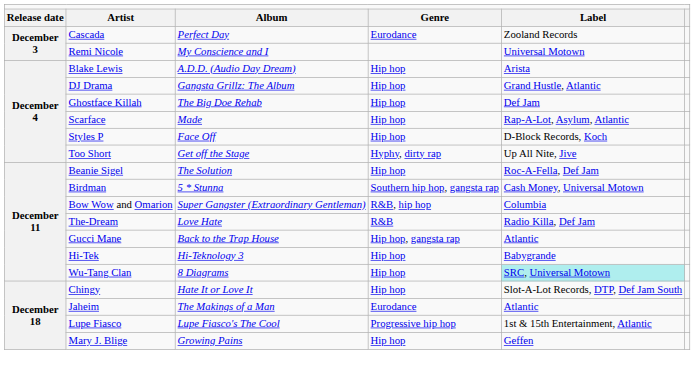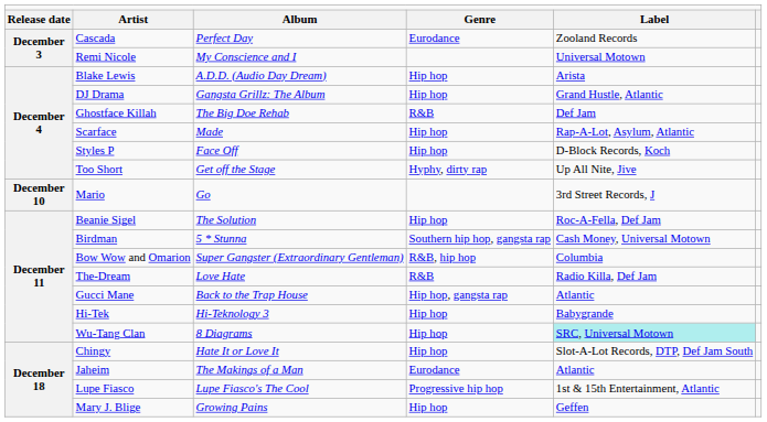 <table class="wikitable plainrowheaders">
 <tr>
 <td colspan="6" style="text-align:center;"></td>
 </tr>
 <tr>
 <th scope="col">Release date</th>
 <th scope="col">Artist</th>
 <th scope="col">Album</th>
 <th scope="col">Genre</th>
 <th scope="col">Label</th>
 <th scope="col"></th>
 </tr>
 <tr>
 <th scope="row" rowspan="2" style="text-align:center;">December<br>3</th>
 <td><a href='#'>Cascada</a></td>
 <td><em><a href='#'>Perfect Day</a></em></td>
 <td><a href='#'>Eurodance</a></td>
 <td>Zooland Records</td>
 <td></td>
 </tr>
 <tr>
 <td><a href='#'>Remi Nicole</a></td>
 <td><em><a href='#'>My Conscience and I</a></em></td>
 <td></td>
 <td><a href='#'>Universal Motown</a></td>
 <td></td>
 </tr>
 <tr>
 <th scope="row" rowspan="6" style="text-align:center;">December<br>4</th>
 <td><a href='#'>Blake Lewis</a></td>
 <td><em><a href='#'>A.D.D. (Audio Day Dream)</a></em></td>
 <td><a href='#'>Hip hop</a></td>
 <td><a href='#'>Arista</a></td>
 <td></td>
 </tr>
 <tr>
 <td><a href='#'>DJ Drama</a></td>
 <td><em><a href='#'>Gangsta Grillz: The Album</a></em></td>
 <td><a href='#'>Hip hop</a></td>
 <td><a href='#'>Grand Hustle</a>, <a href='#'>Atlantic</a></td>
 <td></td>
 </tr>
 <tr>
 <td><a href='#'>Ghostface Killah</a></td>
 <td><em><a href='#'>The Big Doe Rehab</a></em></td>
-<td><a href='#'>Hip hop</a></td>
+<td><a href='#'>R&B</a></td>
 <td><a href='#'>Def Jam</a></td>
 <td></td>
 </tr>
 <tr>
 <td><a href='#'>Scarface</a></td>
 <td><em><a href='#'>Made</a></em></td>
 <td><a href='#'>Hip hop</a></td>
 <td><a href='#'>Rap-A-Lot</a>, <a href='#'>Asylum</a>, <a href='#'>Atlantic</a></td>
 <td></td>
 </tr>
 <tr>
 <td><a href='#'>Styles P</a></td>
 <td><em><a href='#'>Face Off</a></em></td>
 <td><a href='#'>Hip hop</a></td>
 <td>D-Block Records, <a href='#'>Koch</a></td>
 <td></td>
 </tr>
 <tr>
 <td><a href='#'>Too Short</a></td>
 <td><em><a href='#'>Get off the Stage</a></em></td>
 <td><a href='#'>Hyphy</a>, <a href='#'>dirty rap</a></td>
 <td>Up All Nite, <a href='#'>Jive</a></td>
+<td></td>
+</tr>
+<tr>
+<th scope="row" style="text-align:center;">December<br>10</th>
+<td><a href='#'>Mario</a></td>
+<td><em><a href='#'>Go</a></em></td>
+<td></td>
+<td>3rd Street Records, <a href='#'>J</a></td>
 <td></td>
 </tr>
 <tr>
 <th scope="row" rowspan="7" style="text-align:center;">December<br>11</th>
 <td><a href='#'>Beanie Sigel</a></td>
 <td><em><a href='#'>The Solution</a></em></td>
 <td><a href='#'>Hip hop</a></td>
 <td><a href='#'>Roc-A-Fella</a>, <a href='#'>Def Jam</a></td>
 <td></td>
 </tr>
 <tr>
 <td><a href='#'>Birdman</a></td>
 <td><em><a href='#'>5 * Stunna</a></em></td>
 <td><a href='#'>Southern hip hop</a>, <a href='#'>gangsta rap</a></td>
 <td><a href='#'>Cash Money</a>, <a href='#'>Universal Motown</a></td>
 <td></td>
 </tr>
 <tr>
 <td><a href='#'>Bow Wow</a> and <a href='#'>Omarion</a></td>
 <td><em><a href='#'>Super Gangster (Extraordinary Gentleman)</a></em></td>
 <td><a href='#'>R&B</a>, <a href='#'>hip hop</a></td>
 <td><a href='#'>Columbia</a></td>
 <td></td>
 </tr>
 <tr>
 <td><a href='#'>The-Dream</a></td>
 <td><em><a href='#'>Love Hate</a></em></td>
 <td><a href='#'>R&B</a></td>
 <td><a href='#'>Radio Killa</a>, <a href='#'>Def Jam</a></td>
 <td></td>
 </tr>
 <tr>
 <td><a href='#'>Gucci Mane</a></td>
 <td><em><a href='#'>Back to the Trap House</a></em></td>
 <td><a href='#'>Hip hop</a>, <a href='#'>gangsta rap</a></td>
 <td><a href='#'>Atlantic</a></td>
 <td></td>
 </tr>
 <tr>
 <td><a href='#'>Hi-Tek</a></td>
 <td><em><a href='#'>Hi-Teknology 3</a></em></td>
 <td><a href='#'>Hip hop</a></td>
 <td><a href='#'>Babygrande</a></td>
 <td></td>
 </tr>
 <tr>
 <td><a href='#'>Wu-Tang Clan</a></td>
 <td><em><a href='#'>8 Diagrams</a></em></td>
 <td><a href='#'>Hip hop</a></td>
 <td style="background: paleturquoise;"><a href='#'>SRC</a>, <a href='#'>Universal Motown</a></td>
 <td></td>
 </tr>
 <tr>
 <th scope="row" rowspan="4" style="text-align:center;">December<br>18</th>
 <td><a href='#'>Chingy</a></td>
 <td><em><a href='#'>Hate It or Love It</a></em></td>
 <td><a href='#'>Hip hop</a></td>
 <td>Slot-A-Lot Records, <a href='#'>DTP</a>, <a href='#'>Def Jam South</a></td>
 <td></td>
 </tr>
 <tr>
 <td><a href='#'>Jaheim</a></td>
 <td><em><a href='#'>The Makings of a Man</a></em></td>
 <td><a href='#'>Eurodance</a></td>
 <td><a href='#'>Atlantic</a></td>
 <td></td>
 </tr>
 <tr>
 <td><a href='#'>Lupe Fiasco</a></td>
 <td><em><a href='#'>Lupe Fiasco's The Cool</a></em></td>
 <td><a href='#'>Progressive hip hop</a></td>
 <td>1st & 15th Entertainment, <a href='#'>Atlantic</a></td>
 <td></td>
 </tr>
 <tr>
 <td><a href='#'>Mary J. Blige</a></td>
 <td><em><a href='#'>Growing Pains</a></em></td>
 <td><a href='#'>Hip hop</a></td>
 <td><a href='#'>Geffen</a></td>
 <td></td>
 </tr>
 </table>
